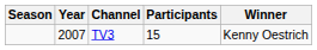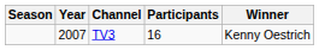 <table class="wikitable">
 <tr>
 <th>Season</th>
 <th>Year</th>
 <th>Channel</th>
 <th>Participants</th>
 <th>Winner</th>
 </tr>
 <tr>
 <td></td>
 <td>2007</td>
 <td><a href='#'>TV3</a></td>
-<td>15</td>
+<td>16</td>
 <td>Kenny Oestrich</td>
 </tr>
 </table>
